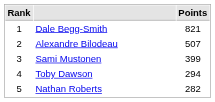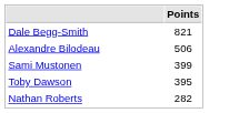 <table cellspacing="1" cellpadding="3" style="border:1px solid #AAAAAA;font-size:86%">
 <tr bgcolor="#E4E4E4">
-<th style="border-bottom:1px solid #AAAAAA" width=10>Rank</th>
 <th style="border-bottom:1px solid #AAAAAA" width=200></th>
 <th style="border-bottom:1px solid #AAAAAA" width=20>Points</th>
 </tr>
 <tr>
-<td align="center">1</td>
 <td> <a href='#'>Dale Begg-Smith</a></td>
 <td align=center>821</td>
 </tr>
 <tr>
-<td align="center">2</td>
 <td> <a href='#'>Alexandre Bilodeau</a></td>
-<td align=center>507</td>
+<td align=center>506</td>
 </tr>
 <tr>
-<td align="center">3</td>
 <td> <a href='#'>Sami Mustonen</a></td>
 <td align=center>399</td>
 </tr>
 <tr>
-<td align="center">4</td>
 <td> <a href='#'>Toby Dawson</a></td>
-<td align=center>294</td>
+<td align=center>395</td>
 </tr>
 <tr>
-<td align="center">5</td>
 <td> <a href='#'>Nathan Roberts</a></td>
 <td align=center>282</td>
 </tr>
 </table>
